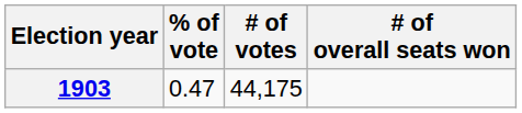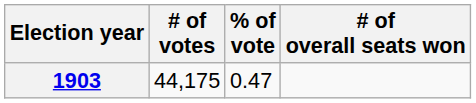 <table class=wikitable>
 <tr>
 <th>Election year</th>
+<th># of<br>votes</th>
 <th>% of<br>vote</th>
-<th># of<br>votes</th>
 <th># of<br>overall seats won</th>
 </tr>
 <tr>
 <th><a href='#'>1903</a></th>
+<td>44,175</td>
 <td>0.47</td>
-<td>44,175</td>
 <td></td>
 </tr>
 </table>
